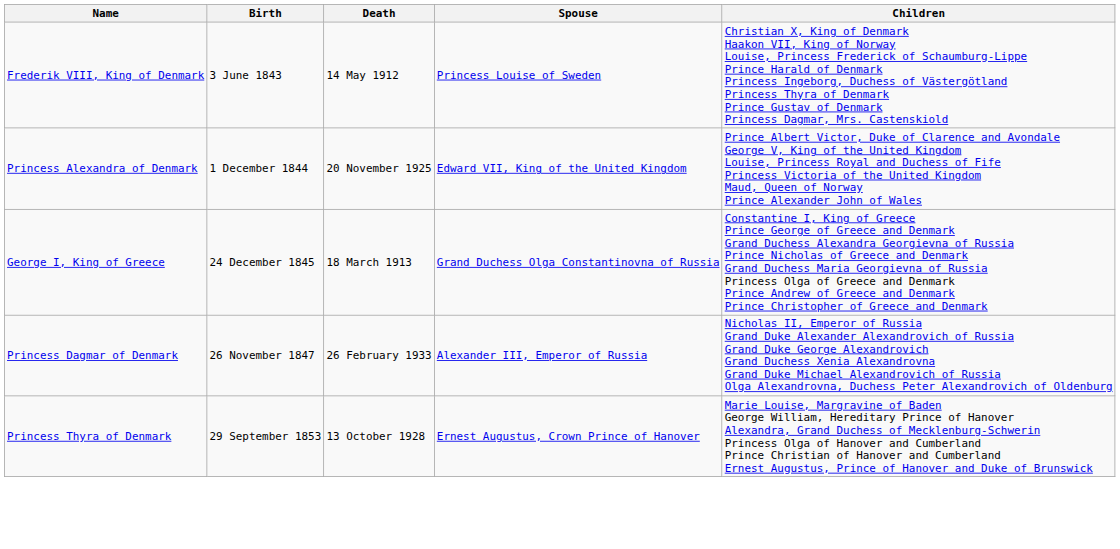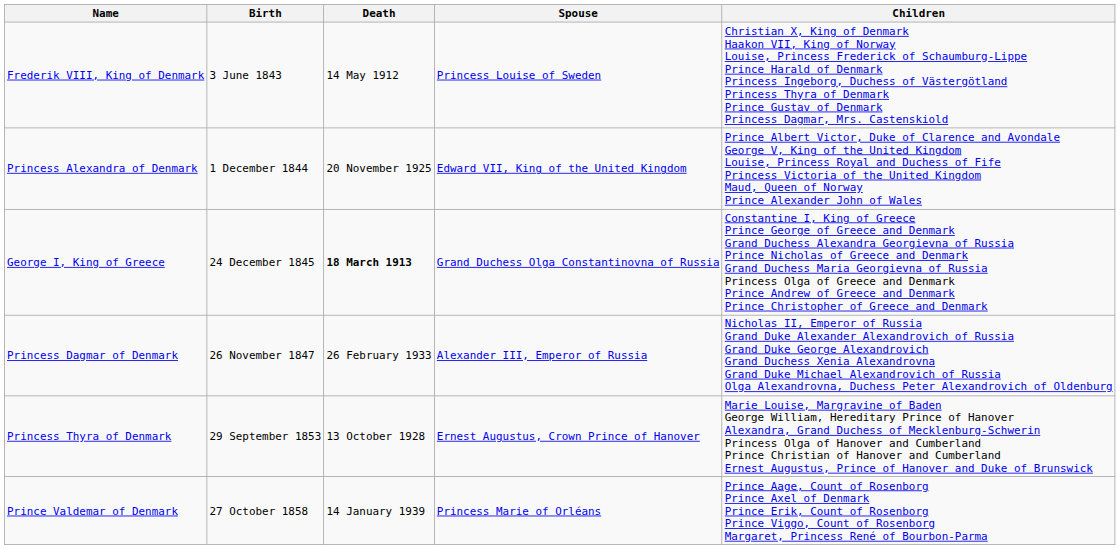 <table class="wikitable">
 <tr>
 <th>Name</th>
 <th>Birth</th>
 <th>Death</th>
 <th>Spouse</th>
 <th>Children</th>
 </tr>
 <tr>
 <td><a href='#'>Frederik VIII, King of Denmark</a></td>
 <td>3 June 1843</td>
 <td>14 May 1912</td>
 <td><a href='#'>Princess Louise of Sweden</a></td>
 <td><a href='#'>Christian X, King of Denmark</a><br><a href='#'>Haakon VII, King of Norway</a><br><a href='#'>Louise, Princess Frederick of Schaumburg-Lippe</a><br><a href='#'>Prince Harald of Denmark</a><br><a href='#'>Princess Ingeborg, Duchess of Västergötland</a><br><a href='#'>Princess Thyra of Denmark</a><br><a href='#'>Prince Gustav of Denmark</a><br><a href='#'>Princess Dagmar, Mrs. Castenskiold</a></td>
 </tr>
 <tr>
 <td><a href='#'>Princess Alexandra of Denmark</a></td>
 <td>1 December 1844</td>
 <td>20 November 1925</td>
 <td><a href='#'>Edward VII, King of the United Kingdom</a></td>
 <td><a href='#'>Prince Albert Victor, Duke of Clarence and Avondale</a><br><a href='#'>George V, King of the United Kingdom</a><br><a href='#'>Louise, Princess Royal and Duchess of Fife</a><br><a href='#'>Princess Victoria of the United Kingdom</a><br><a href='#'>Maud, Queen of Norway</a><br><a href='#'>Prince Alexander John of Wales</a></td>
 </tr>
 <tr>
 <td><a href='#'>George I, King of Greece</a></td>
 <td>24 December 1845</td>
-<td>18 March 1913</td>
+<td><strong>18 March 1913</strong></td>
 <td><a href='#'>Grand Duchess Olga Constantinovna of Russia</a></td>
 <td><a href='#'>Constantine I, King of Greece</a><br><a href='#'>Prince George of Greece and Denmark</a><br><a href='#'>Grand Duchess Alexandra Georgievna of Russia</a><br><a href='#'>Prince Nicholas of Greece and Denmark</a><br><a href='#'>Grand Duchess Maria Georgievna of Russia</a><br>Princess Olga of Greece and Denmark<br><a href='#'>Prince Andrew of Greece and Denmark</a><br><a href='#'>Prince Christopher of Greece and Denmark</a></td>
 </tr>
 <tr>
 <td><a href='#'>Princess Dagmar of Denmark</a></td>
 <td>26 November 1847</td>
 <td>26 February 1933</td>
 <td><a href='#'>Alexander III, Emperor of Russia</a></td>
 <td><a href='#'>Nicholas II, Emperor of Russia</a><br><a href='#'>Grand Duke Alexander Alexandrovich of Russia</a><br><a href='#'>Grand Duke George Alexandrovich</a><br><a href='#'>Grand Duchess Xenia Alexandrovna</a><br><a href='#'>Grand Duke Michael Alexandrovich of Russia</a><br><a href='#'>Olga Alexandrovna, Duchess Peter Alexandrovich of Oldenburg</a></td>
 </tr>
 <tr>
 <td><a href='#'>Princess Thyra of Denmark</a></td>
 <td>29 September 1853</td>
 <td>13 October 1928</td>
 <td><a href='#'>Ernest Augustus, Crown Prince of Hanover</a></td>
 <td><a href='#'>Marie Louise, Margravine of Baden</a><br>George William, Hereditary Prince of Hanover<br><a href='#'>Alexandra, Grand Duchess of Mecklenburg-Schwerin</a><br>Princess Olga of Hanover and Cumberland<br>Prince Christian of Hanover and Cumberland<br><a href='#'>Ernest Augustus, Prince of Hanover and Duke of Brunswick</a></td>
 </tr>
+<tr>
+<td><a href='#'>Prince Valdemar of Denmark</a></td>
+<td>27 October 1858</td>
+<td>14 January 1939</td>
+<td><a href='#'>Princess Marie of Orléans</a></td>
+<td><a href='#'>Prince Aage, Count of Rosenborg</a><br><a href='#'>Prince Axel of Denmark</a><br><a href='#'>Prince Erik, Count of Rosenborg</a><br><a href='#'>Prince Viggo, Count of Rosenborg</a><br><a href='#'>Margaret, Princess René of Bourbon-Parma</a></td>
+</tr>
 </table>
